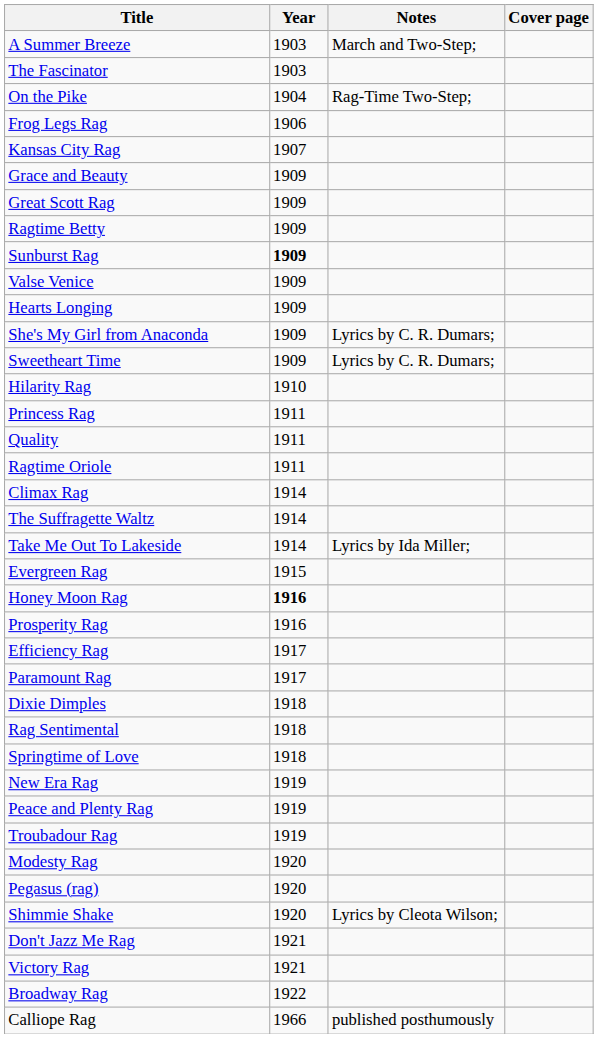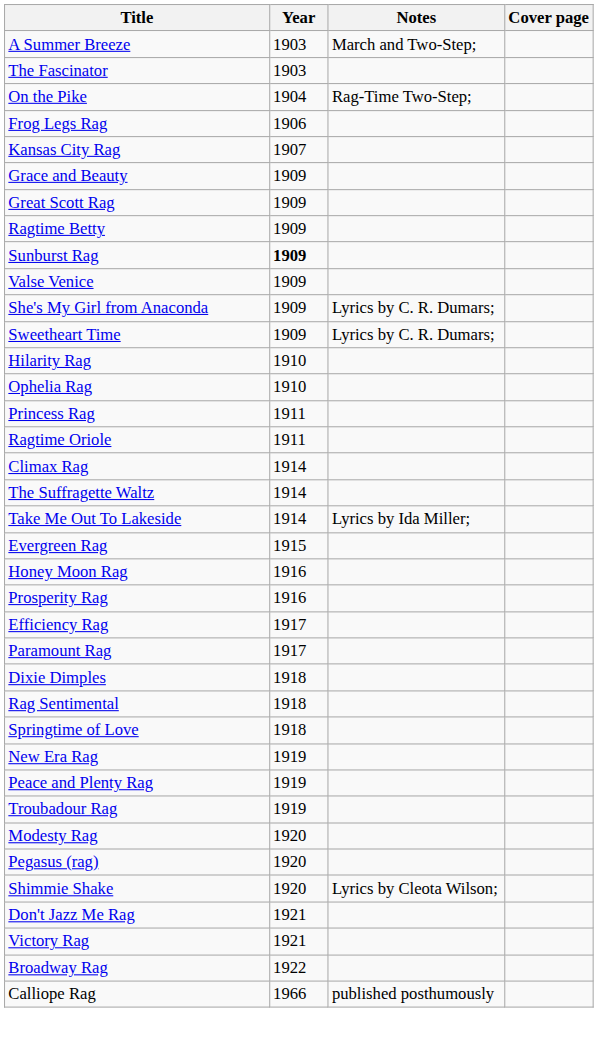 <table class=wikitable>
 <tr>
 <th width="45%">Title</th>
 <th width="10%">Year</th>
 <th width="30%">Notes</th>
 <th width="15%">Cover page</th>
 </tr>
 <tr valign="top">
 <td><a href='#'>A Summer Breeze</a></td>
 <td>1903</td>
 <td>March and Two-Step; <br></td>
 <td></td>
 </tr>
 <tr valign="top">
 <td><a href='#'>The Fascinator</a></td>
 <td>1903</td>
 <td><br></td>
 <td></td>
 </tr>
 <tr valign="top">
 <td><a href='#'>On the Pike</a></td>
 <td>1904</td>
 <td>Rag-Time Two-Step; <br></td>
 <td></td>
 </tr>
 <tr valign="top">
 <td><a href='#'>Frog Legs Rag</a></td>
 <td>1906</td>
 <td><br></td>
 <td></td>
 </tr>
 <tr valign="top">
 <td><a href='#'>Kansas City Rag</a></td>
 <td>1907</td>
 <td><br></td>
 <td></td>
 </tr>
 <tr valign="top">
 <td><a href='#'>Grace and Beauty</a></td>
 <td>1909</td>
 <td><br></td>
 <td></td>
 </tr>
 <tr valign="top">
 <td><a href='#'>Great Scott Rag</a></td>
 <td>1909</td>
 <td><br></td>
 <td></td>
 </tr>
 <tr valign="top">
 <td><a href='#'>Ragtime Betty</a></td>
 <td>1909</td>
 <td><br></td>
 <td></td>
 </tr>
 <tr valign="top">
 <td><a href='#'>Sunburst Rag</a></td>
 <td><strong>1909</strong></td>
 <td><br></td>
 <td></td>
 </tr>
 <tr valign="top">
 <td><a href='#'>Valse Venice</a></td>
 <td>1909</td>
 <td></td>
 <td></td>
 </tr>
 <tr valign="top">
-<td><a href='#'>Hearts Longing</a></td>
-<td>1909</td>
-<td></td>
-<td></td>
-</tr>
-<tr valign="top">
 <td><a href='#'>She's My Girl from Anaconda</a></td>
 <td>1909</td>
 <td>Lyrics by C. R. Dumars; </td>
 <td></td>
 </tr>
 <tr valign="top">
 <td><a href='#'>Sweetheart Time</a></td>
 <td>1909</td>
 <td>Lyrics by C. R. Dumars; </td>
 <td></td>
 </tr>
 <tr valign="top">
 <td><a href='#'>Hilarity Rag</a></td>
 <td>1910</td>
 <td><br></td>
 <td></td>
 </tr>
 <tr valign="top">
-<td><a href='#'>Princess Rag</a></td>
-<td>1911</td>
+<td><a href='#'>Ophelia Rag</a></td>
+<td>1910</td>
 <td><br></td>
 <td></td>
 </tr>
 <tr valign="top">
-<td><a href='#'>Quality</a></td>
+<td><a href='#'>Princess Rag</a></td>
 <td>1911</td>
 <td><br></td>
 <td></td>
 </tr>
 <tr valign="top">
 <td><a href='#'>Ragtime Oriole</a></td>
 <td>1911</td>
 <td><br></td>
 <td></td>
 </tr>
 <tr valign="top">
 <td><a href='#'>Climax Rag</a></td>
 <td>1914</td>
 <td><br></td>
 <td></td>
 </tr>
 <tr valign="top">
 <td><a href='#'>The Suffragette Waltz</a></td>
 <td>1914</td>
 <td><br></td>
 <td></td>
 </tr>
 <tr valign="top">
 <td><a href='#'>Take Me Out To Lakeside</a></td>
 <td>1914</td>
 <td>Lyrics by Ida Miller; </td>
 <td></td>
 </tr>
 <tr valign="top">
 <td><a href='#'>Evergreen Rag</a></td>
 <td>1915</td>
 <td><br></td>
 <td></td>
 </tr>
 <tr valign="top">
 <td><a href='#'>Honey Moon Rag</a></td>
-<td><strong>1916</strong></td>
+<td>1916</td>
 <td><br></td>
 <td></td>
 </tr>
 <tr valign="top">
 <td><a href='#'>Prosperity Rag</a></td>
 <td>1916</td>
 <td><br></td>
 <td></td>
 </tr>
 <tr valign="top">
 <td><a href='#'>Efficiency Rag</a></td>
 <td>1917</td>
 <td><br></td>
 <td></td>
 </tr>
 <tr valign="top">
 <td><a href='#'>Paramount Rag</a></td>
 <td>1917</td>
 <td><br></td>
 <td></td>
 </tr>
 <tr valign="top">
 <td><a href='#'>Dixie Dimples</a></td>
 <td>1918</td>
 <td><br></td>
 <td></td>
 </tr>
 <tr valign="top">
 <td><a href='#'>Rag Sentimental</a></td>
 <td>1918</td>
 <td><br></td>
 <td></td>
 </tr>
 <tr valign="top">
 <td><a href='#'>Springtime of Love</a></td>
 <td>1918</td>
 <td></td>
 <td></td>
 </tr>
 <tr valign="top">
 <td><a href='#'>New Era Rag</a></td>
 <td>1919</td>
 <td><br></td>
 <td></td>
 </tr>
 <tr valign="top">
 <td><a href='#'>Peace and Plenty Rag</a></td>
 <td>1919</td>
 <td><br></td>
 <td></td>
 </tr>
 <tr valign="top">
 <td><a href='#'>Troubadour Rag</a></td>
 <td>1919</td>
 <td><br></td>
 <td></td>
 </tr>
 <tr valign="top">
 <td><a href='#'>Modesty Rag</a></td>
 <td>1920</td>
 <td><br></td>
 <td></td>
 </tr>
 <tr valign="top">
 <td><a href='#'>Pegasus (rag)</a></td>
 <td>1920</td>
 <td><br></td>
 <td></td>
 </tr>
 <tr valign="top">
 <td><a href='#'>Shimmie Shake</a></td>
 <td>1920</td>
 <td>Lyrics by Cleota Wilson; </td>
 <td></td>
 </tr>
 <tr valign="top">
 <td><a href='#'>Don't Jazz Me Rag</a></td>
 <td>1921</td>
 <td><br></td>
 <td></td>
 </tr>
 <tr valign="top">
 <td><a href='#'>Victory Rag</a></td>
 <td>1921</td>
 <td><br></td>
 <td></td>
 </tr>
 <tr valign="top">
 <td><a href='#'>Broadway Rag</a></td>
 <td>1922</td>
 <td><br></td>
 <td></td>
 </tr>
 <tr valign="top">
 <td>Calliope Rag</td>
 <td>1966</td>
 <td>published posthumously</td>
 <td></td>
 </tr>
 </table>
